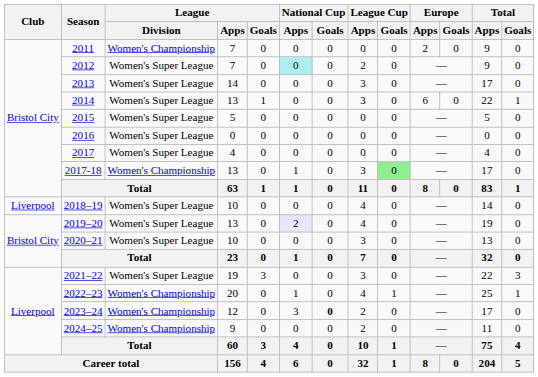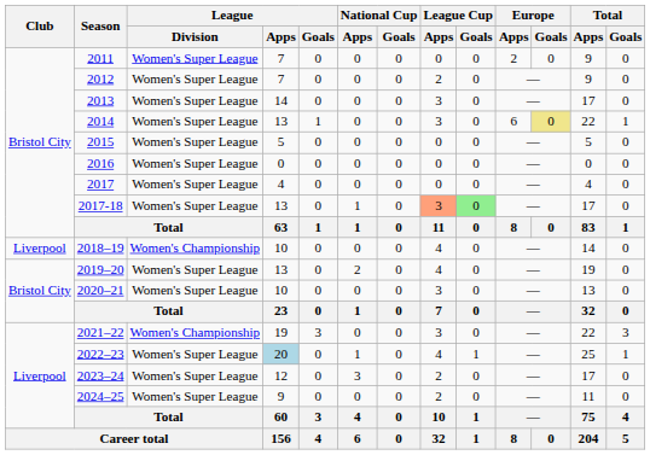 <table class="wikitable" style="text-align: center">
 <tr>
 <th rowspan="2">Club</th>
 <th rowspan="2">Season</th>
 <th colspan="3">League</th>
 <th colspan="2">National Cup</th>
 <th colspan="2">League Cup</th>
 <th colspan="2">Europe</th>
 <th colspan="2">Total</th>
 </tr>
 <tr>
 <th>Division</th>
 <th>Apps</th>
 <th>Goals</th>
 <th>Apps</th>
 <th>Goals</th>
 <th>Apps</th>
 <th>Goals</th>
 <th>Apps</th>
 <th>Goals</th>
 <th>Apps</th>
 <th>Goals</th>
 </tr>
 <tr>
 <td rowspan="9"><a href='#'>Bristol City</a></td>
 <td><a href='#'>2011</a></td>
-<td><a href='#'>Women's Championship</a></td>
+<td><a href='#'>Women's Super League</a></td>
 <td>7</td>
 <td>0</td>
 <td>0</td>
 <td>0</td>
 <td>0</td>
 <td>0</td>
 <td>2</td>
 <td>0</td>
 <td>9</td>
 <td>0</td>
 </tr>
 <tr>
 <td><a href='#'>2012</a></td>
 <td>Women's Super League</td>
 <td>7</td>
 <td>0</td>
-<td style="background: paleturquoise;">0</td>
+<td>0</td>
 <td>0</td>
 <td>2</td>
 <td>0</td>
 <td colspan="2">—</td>
 <td>9</td>
 <td>0</td>
 </tr>
 <tr>
 <td><a href='#'>2013</a></td>
 <td>Women's Super League</td>
 <td>14</td>
 <td>0</td>
 <td>0</td>
 <td>0</td>
 <td>3</td>
 <td>0</td>
 <td colspan="2">—</td>
 <td>17</td>
 <td>0</td>
 </tr>
 <tr>
 <td><a href='#'>2014</a></td>
 <td>Women's Super League</td>
 <td>13</td>
 <td>1</td>
 <td>0</td>
 <td>0</td>
 <td>3</td>
 <td>0</td>
 <td>6</td>
-<td>0</td>
+<td style="background: khaki;">0</td>
 <td>22</td>
 <td>1</td>
 </tr>
 <tr>
 <td><a href='#'>2015</a></td>
 <td>Women's Super League</td>
 <td>5</td>
 <td>0</td>
 <td>0</td>
 <td>0</td>
 <td>0</td>
 <td>0</td>
 <td colspan="2">—</td>
 <td>5</td>
 <td>0</td>
 </tr>
 <tr>
 <td><a href='#'>2016</a></td>
 <td>Women's Super League</td>
 <td>0</td>
 <td>0</td>
 <td>0</td>
 <td>0</td>
 <td>0</td>
 <td>0</td>
 <td colspan="2">—</td>
 <td>0</td>
 <td>0</td>
 </tr>
 <tr>
 <td><a href='#'>2017</a></td>
 <td>Women's Super League</td>
 <td>4</td>
 <td>0</td>
 <td>0</td>
 <td>0</td>
 <td>0</td>
 <td>0</td>
 <td colspan="2">—</td>
 <td>4</td>
 <td>0</td>
 </tr>
 <tr>
 <td><a href='#'>2017-18</a></td>
-<td><a href='#'>Women's Championship</a></td>
+<td>Women's Super League</td>
 <td>13</td>
 <td>0</td>
 <td>1</td>
 <td>0</td>
-<td>3</td>
+<td style="background: lightsalmon;">3</td>
 <td style="background: lightgreen;">0</td>
 <td colspan="2">—</td>
 <td>17</td>
 <td>0</td>
 </tr>
 <tr>
 <th colspan="2">Total</th>
 <th>63</th>
 <th>1</th>
 <th>1</th>
 <th>0</th>
 <th>11</th>
 <th>0</th>
 <th>8</th>
 <th>0</th>
 <th>83</th>
 <th>1</th>
 </tr>
 <tr>
 <td><a href='#'>Liverpool</a></td>
 <td><a href='#'>2018–19</a></td>
-<td>Women's Super League</td>
+<td><a href='#'>Women's Championship</a></td>
 <td>10</td>
 <td>0</td>
 <td>0</td>
 <td>0</td>
 <td>4</td>
 <td>0</td>
 <td colspan="2">—</td>
 <td>14</td>
 <td>0</td>
 </tr>
 <tr>
 <td rowspan="3"><a href='#'>Bristol City</a></td>
 <td><a href='#'>2019–20</a></td>
 <td>Women's Super League</td>
 <td>13</td>
 <td>0</td>
-<td style="background: lavender;">2</td>
+<td>2</td>
 <td>0</td>
 <td>4</td>
 <td>0</td>
 <td colspan="2">—</td>
 <td>19</td>
 <td>0</td>
 </tr>
 <tr>
 <td><a href='#'>2020–21</a></td>
 <td>Women's Super League</td>
 <td>10</td>
 <td>0</td>
 <td>0</td>
 <td>0</td>
 <td>3</td>
 <td>0</td>
 <td colspan="2">—</td>
 <td>13</td>
 <td>0</td>
 </tr>
 <tr>
 <th colspan="2">Total</th>
 <th>23</th>
 <th>0</th>
 <th>1</th>
 <th>0</th>
 <th>7</th>
 <th>0</th>
 <th colspan=2>—</th>
 <th>32</th>
 <th>0</th>
 </tr>
 <tr>
 <td rowspan="5"><a href='#'>Liverpool</a></td>
 <td><a href='#'>2021–22</a></td>
-<td>Women's Super League</td>
+<td><a href='#'>Women's Championship</a></td>
 <td>19</td>
 <td>3</td>
 <td>0</td>
 <td>0</td>
 <td>3</td>
 <td>0</td>
 <td colspan="2">—</td>
 <td>22</td>
 <td>3</td>
 </tr>
 <tr>
 <td><a href='#'>2022–23</a></td>
-<td><a href='#'>Women's Championship</a></td>
-<td>20</td>
+<td>Women's Super League</td>
+<td style="background: lightblue;">20</td>
 <td>0</td>
 <td>1</td>
 <td>0</td>
 <td>4</td>
 <td>1</td>
 <td colspan="2">—</td>
 <td>25</td>
 <td>1</td>
 </tr>
 <tr>
 <td><a href='#'>2023–24</a></td>
-<td><a href='#'>Women's Championship</a></td>
+<td>Women's Super League</td>
 <td>12</td>
 <td>0</td>
 <td>3</td>
-<td><strong>0</strong></td>
+<td>0</td>
 <td>2</td>
 <td>0</td>
 <td colspan="2">—</td>
 <td>17</td>
 <td>0</td>
 </tr>
 <tr>
 <td><a href='#'>2024–25</a></td>
-<td><a href='#'>Women's Championship</a></td>
+<td>Women's Super League</td>
 <td>9</td>
 <td>0</td>
 <td>0</td>
 <td>0</td>
 <td>2</td>
 <td>0</td>
 <td colspan="2">—</td>
 <td>11</td>
 <td>0</td>
 </tr>
 <tr>
 <th colspan="2">Total</th>
 <th>60</th>
 <th>3</th>
 <th>4</th>
 <th>0</th>
 <th>10</th>
 <th>1</th>
 <th colspan="2">—</th>
 <th>75</th>
 <th>4</th>
 </tr>
 <tr>
 <th colspan="3">Career total</th>
 <th>156</th>
 <th>4</th>
 <th>6</th>
 <th>0</th>
 <th>32</th>
 <th>1</th>
 <th>8</th>
 <th>0</th>
 <th>204</th>
 <th>5</th>
 </tr>
 </table>
